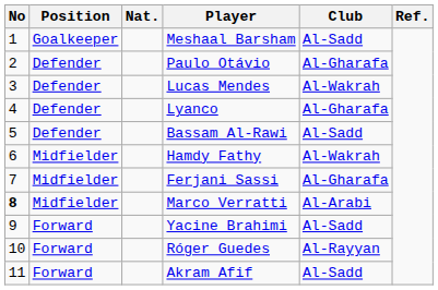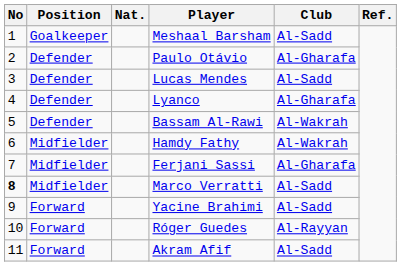 <table class="wikitable">
 <tr>
 <th>No</th>
 <th>Position</th>
 <th>Nat.</th>
 <th>Player</th>
 <th>Club</th>
 <th>Ref.</th>
 </tr>
 <tr>
 <td>1</td>
 <td><a href='#'>Goalkeeper</a></td>
 <td></td>
 <td><a href='#'>Meshaal Barsham</a></td>
 <td><a href='#'>Al-Sadd</a></td>
 <td rowspan="11"></td>
 </tr>
 <tr>
 <td>2</td>
 <td><a href='#'>Defender</a></td>
 <td></td>
 <td><a href='#'>Paulo Otávio</a></td>
 <td><a href='#'>Al-Gharafa</a></td>
 </tr>
 <tr>
 <td>3</td>
 <td><a href='#'>Defender</a></td>
 <td></td>
 <td><a href='#'>Lucas Mendes</a></td>
-<td><a href='#'>Al-Wakrah</a></td>
+<td><a href='#'>Al-Sadd</a></td>
 </tr>
 <tr>
 <td>4</td>
 <td><a href='#'>Defender</a></td>
 <td></td>
 <td><a href='#'>Lyanco</a></td>
 <td><a href='#'>Al-Gharafa</a></td>
 </tr>
 <tr>
 <td>5</td>
 <td><a href='#'>Defender</a></td>
 <td></td>
 <td><a href='#'>Bassam Al-Rawi</a></td>
-<td><a href='#'>Al-Sadd</a></td>
+<td><a href='#'>Al-Wakrah</a></td>
 </tr>
 <tr>
 <td>6</td>
 <td><a href='#'>Midfielder</a></td>
 <td></td>
 <td><a href='#'>Hamdy Fathy</a></td>
 <td><a href='#'>Al-Wakrah</a></td>
 </tr>
 <tr>
 <td>7</td>
 <td><a href='#'>Midfielder</a></td>
 <td></td>
 <td><a href='#'>Ferjani Sassi</a></td>
 <td><a href='#'>Al-Gharafa</a></td>
 </tr>
 <tr>
 <td><strong>8</strong></td>
 <td><a href='#'>Midfielder</a></td>
 <td></td>
 <td><a href='#'>Marco Verratti</a></td>
-<td><a href='#'>Al-Arabi</a></td>
+<td><a href='#'>Al-Sadd</a></td>
 </tr>
 <tr>
 <td>9</td>
 <td><a href='#'>Forward</a></td>
 <td></td>
 <td><a href='#'>Yacine Brahimi</a></td>
 <td><a href='#'>Al-Sadd</a></td>
 </tr>
 <tr>
 <td>10</td>
 <td><a href='#'>Forward</a></td>
 <td></td>
 <td><a href='#'>Róger Guedes</a></td>
 <td><a href='#'>Al-Rayyan</a></td>
 </tr>
 <tr>
 <td>11</td>
 <td><a href='#'>Forward</a></td>
 <td></td>
 <td><a href='#'>Akram Afif</a></td>
 <td><a href='#'>Al-Sadd</a></td>
 </tr>
 </table>
